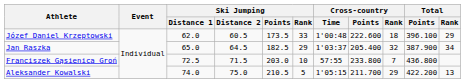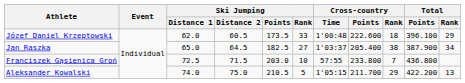 <table class="wikitable" style="font-size:90%">
 <tr>
 <th rowspan="2">Athlete</th>
 <th rowspan="2">Event</th>
 <th colspan="4">Ski Jumping</th>
 <th colspan="3">Cross-country</th>
 <th colspan="2">Total</th>
 </tr>
 <tr>
 <th>Distance 1</th>
 <th>Distance 2</th>
 <th>Points</th>
 <th>Rank</th>
 <th>Time</th>
 <th>Points</th>
 <th>Rank</th>
 <th>Points</th>
 <th>Rank</th>
 </tr>
 <tr>
 <td><a href='#'>Józef Daniel Krzeptowski</a></td>
 <td rowspan="4">Individual</td>
 <td align="center">62.0</td>
 <td align="center">60.5</td>
 <td align="center">173.5</td>
 <td align="center">33</td>
 <td align="center">1'00:48</td>
 <td align="center">222.600</td>
 <td align="center">18</td>
 <td align="center">396.100</td>
 <td align="center">29</td>
 </tr>
 <tr>
 <td><a href='#'>Jan Raszka</a></td>
 <td align="center">65.0</td>
 <td align="center">64.5</td>
 <td align="center">182.5</td>
-<td align="center">29</td>
+<td align="center">27</td>
 <td align="center">1'03:37</td>
 <td align="center">205.400</td>
-<td align="center">32</td>
+<td align="center">38</td>
 <td align="center">387.900</td>
 <td align="center">34</td>
 </tr>
 <tr>
 <td><a href='#'>Franciszek Gąsienica Groń</a></td>
 <td align="center">72.5</td>
 <td align="center">71.5</td>
 <td align="center">203.0</td>
 <td align="center">10</td>
 <td align="center">57:55</td>
 <td align="center">233.800</td>
 <td align="center">7</td>
 <td align="center">436.800</td>
 <td align="center"></td>
 </tr>
 <tr>
 <td><a href='#'>Aleksander Kowalski</a></td>
 <td align="center">74.0</td>
 <td align="center">75.0</td>
 <td align="center">210.5</td>
 <td align="center">5</td>
 <td align="center">1'05:15</td>
 <td align="center">211.700</td>
 <td align="center">29</td>
 <td align="center">422.200</td>
 <td align="center">13</td>
 </tr>
 </table>
